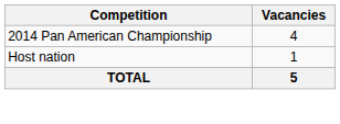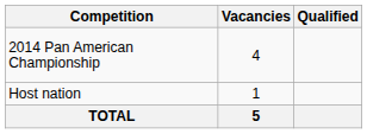 <table class="wikitable" width=400>
 <tr>
 <th>Competition</th>
 <th>Vacancies</th>
+<th>Qualified</th>
 </tr>
 <tr>
 <td>2014 Pan American Championship</td>
 <td align="center">4</td>
+<td><br><br><br></td>
 </tr>
 <tr>
 <td>Host nation</td>
 <td align="center">1</td>
+<td></td>
 </tr>
 <tr>
 <th>TOTAL</th>
 <th>5</th>
+<th></th>
 </tr>
 </table>
